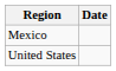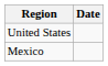 <table class="wikitable">
 <tr>
 <th>Region</th>
 <th>Date</th>
 </tr>
 <tr>
+<td>United States</td>
+<td></td>
+</tr>
+<tr>
 <td>Mexico</td>
 <td></td>
 </tr>
-<tr>
-<td>United States</td>
-<td></td>
-</tr>
 </table>
